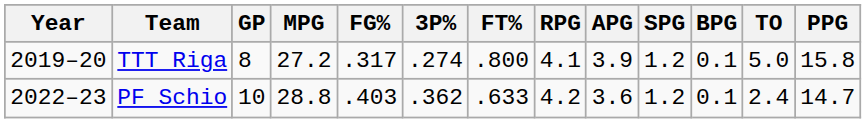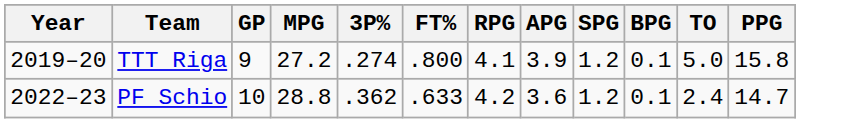 <table class="wikitable sortable">
 <tr>
 <th>Year</th>
 <th>Team</th>
 <th>GP</th>
 <th>MPG</th>
-<th>FG%</th>
 <th>3P%</th>
 <th>FT%</th>
 <th>RPG</th>
 <th>APG</th>
 <th>SPG</th>
 <th>BPG</th>
 <th>TO</th>
 <th>PPG</th>
 </tr>
 <tr>
 <td>2019–20</td>
 <td><a href='#'>TTT Riga</a></td>
-<td>8</td>
+<td>9</td>
 <td>27.2</td>
-<td>.317</td>
 <td>.274</td>
 <td>.800</td>
 <td>4.1</td>
 <td>3.9</td>
 <td>1.2</td>
 <td>0.1</td>
 <td>5.0</td>
 <td>15.8</td>
 </tr>
 <tr>
 <td>2022–23</td>
 <td><a href='#'>PF Schio</a></td>
 <td>10</td>
 <td>28.8</td>
-<td>.403</td>
 <td>.362</td>
 <td>.633</td>
 <td>4.2</td>
 <td>3.6</td>
 <td>1.2</td>
 <td>0.1</td>
 <td>2.4</td>
 <td>14.7</td>
 </tr>
 </table>
